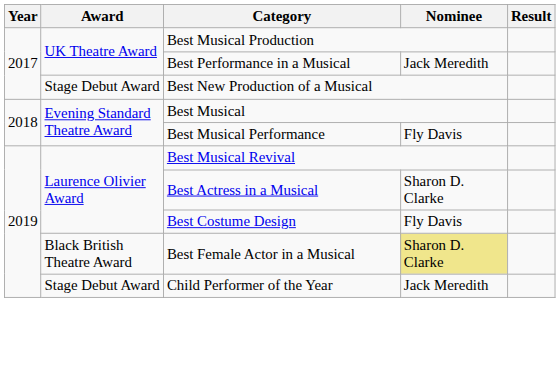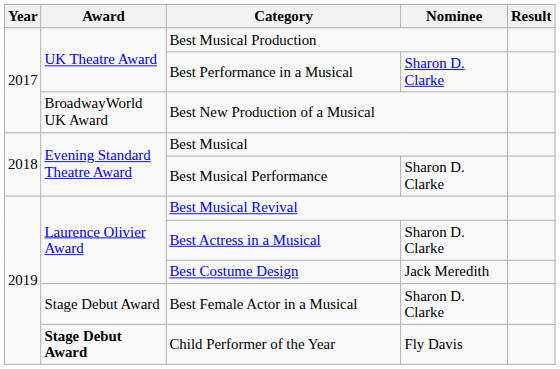 <table class="wikitable" width="95%">
 <tr>
 <th width="3%">Year</th>
 <th width="23%">Award</th>
 <th width="45%">Category</th>
 <th width="20%">Nominee</th>
 <th width="8%">Result</th>
 </tr>
 <tr>
 <td rowspan="3">2017</td>
 <td rowspan="2"><a href='#'>UK Theatre Award</a></td>
 <td colspan="2">Best Musical Production</td>
 <td></td>
 </tr>
 <tr>
 <td>Best Performance in a Musical</td>
-<td>Jack Meredith</td>
+<td><a href='#'>Sharon D. Clarke</a></td>
 <td></td>
 </tr>
 <tr>
-<td>Stage Debut Award</td>
+<td>BroadwayWorld UK Award</td>
 <td colspan="2">Best New Production of a Musical</td>
 <td></td>
 </tr>
 <tr>
 <td rowspan="2">2018</td>
 <td rowspan="2"><a href='#'>Evening Standard Theatre Award</a></td>
 <td colspan="2">Best Musical</td>
 <td></td>
 </tr>
 <tr>
 <td>Best Musical Performance</td>
-<td>Fly Davis</td>
+<td>Sharon D. Clarke</td>
 <td></td>
 </tr>
 <tr>
 <td rowspan="5">2019</td>
 <td rowspan="3"><a href='#'>Laurence Olivier Award</a></td>
 <td colspan="2"><a href='#'>Best Musical Revival</a></td>
 <td></td>
 </tr>
 <tr>
 <td><a href='#'>Best Actress in a Musical</a></td>
 <td>Sharon D. Clarke</td>
 <td></td>
 </tr>
 <tr>
 <td><a href='#'>Best Costume Design</a></td>
-<td>Fly Davis</td>
-<td></td>
-</tr>
-<tr>
-<td>Black British Theatre Award</td>
-<td>Best Female Actor in a Musical</td>
-<td style="background: khaki;">Sharon D. Clarke</td>
+<td>Jack Meredith</td>
 <td></td>
 </tr>
 <tr>
 <td>Stage Debut Award</td>
+<td>Best Female Actor in a Musical</td>
+<td>Sharon D. Clarke</td>
+<td></td>
+</tr>
+<tr>
+<td><strong>Stage Debut Award</strong></td>
 <td>Child Performer of the Year</td>
-<td>Jack Meredith</td>
+<td>Fly Davis</td>
 <td></td>
 </tr>
 </table>
